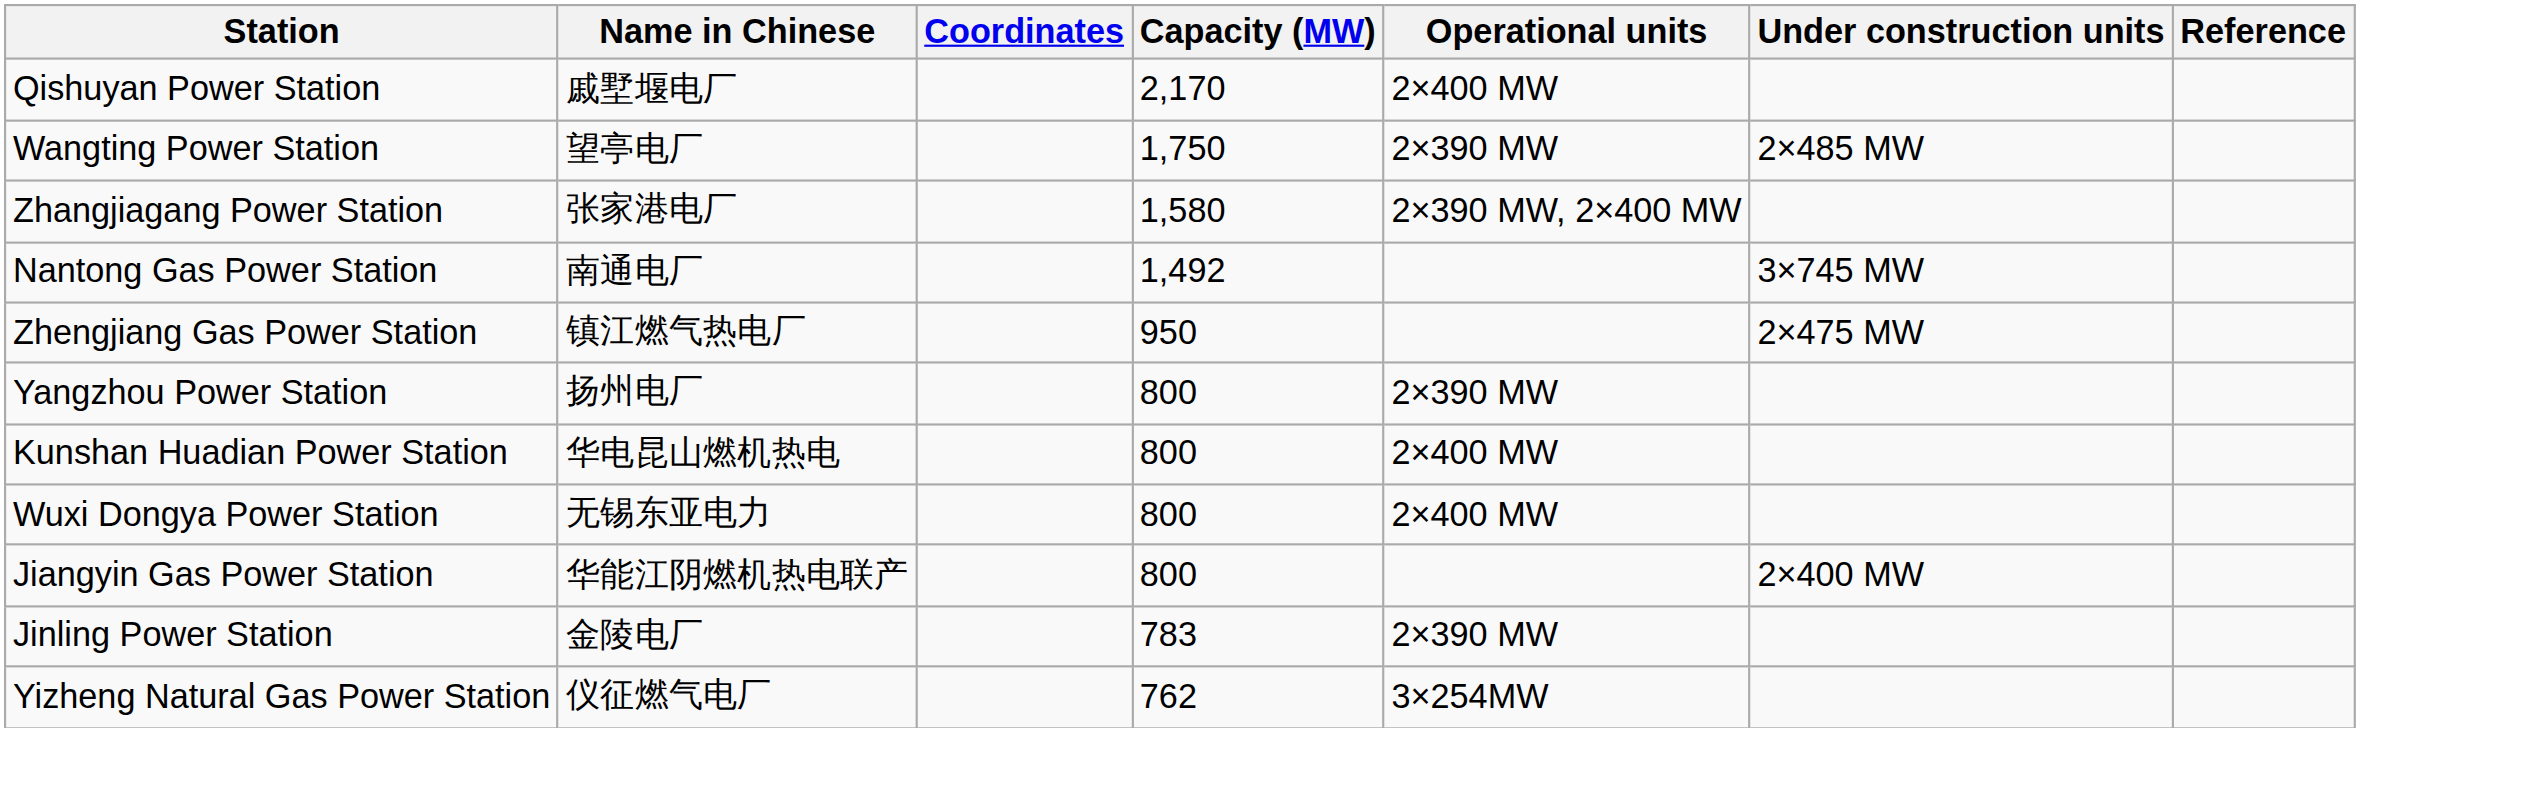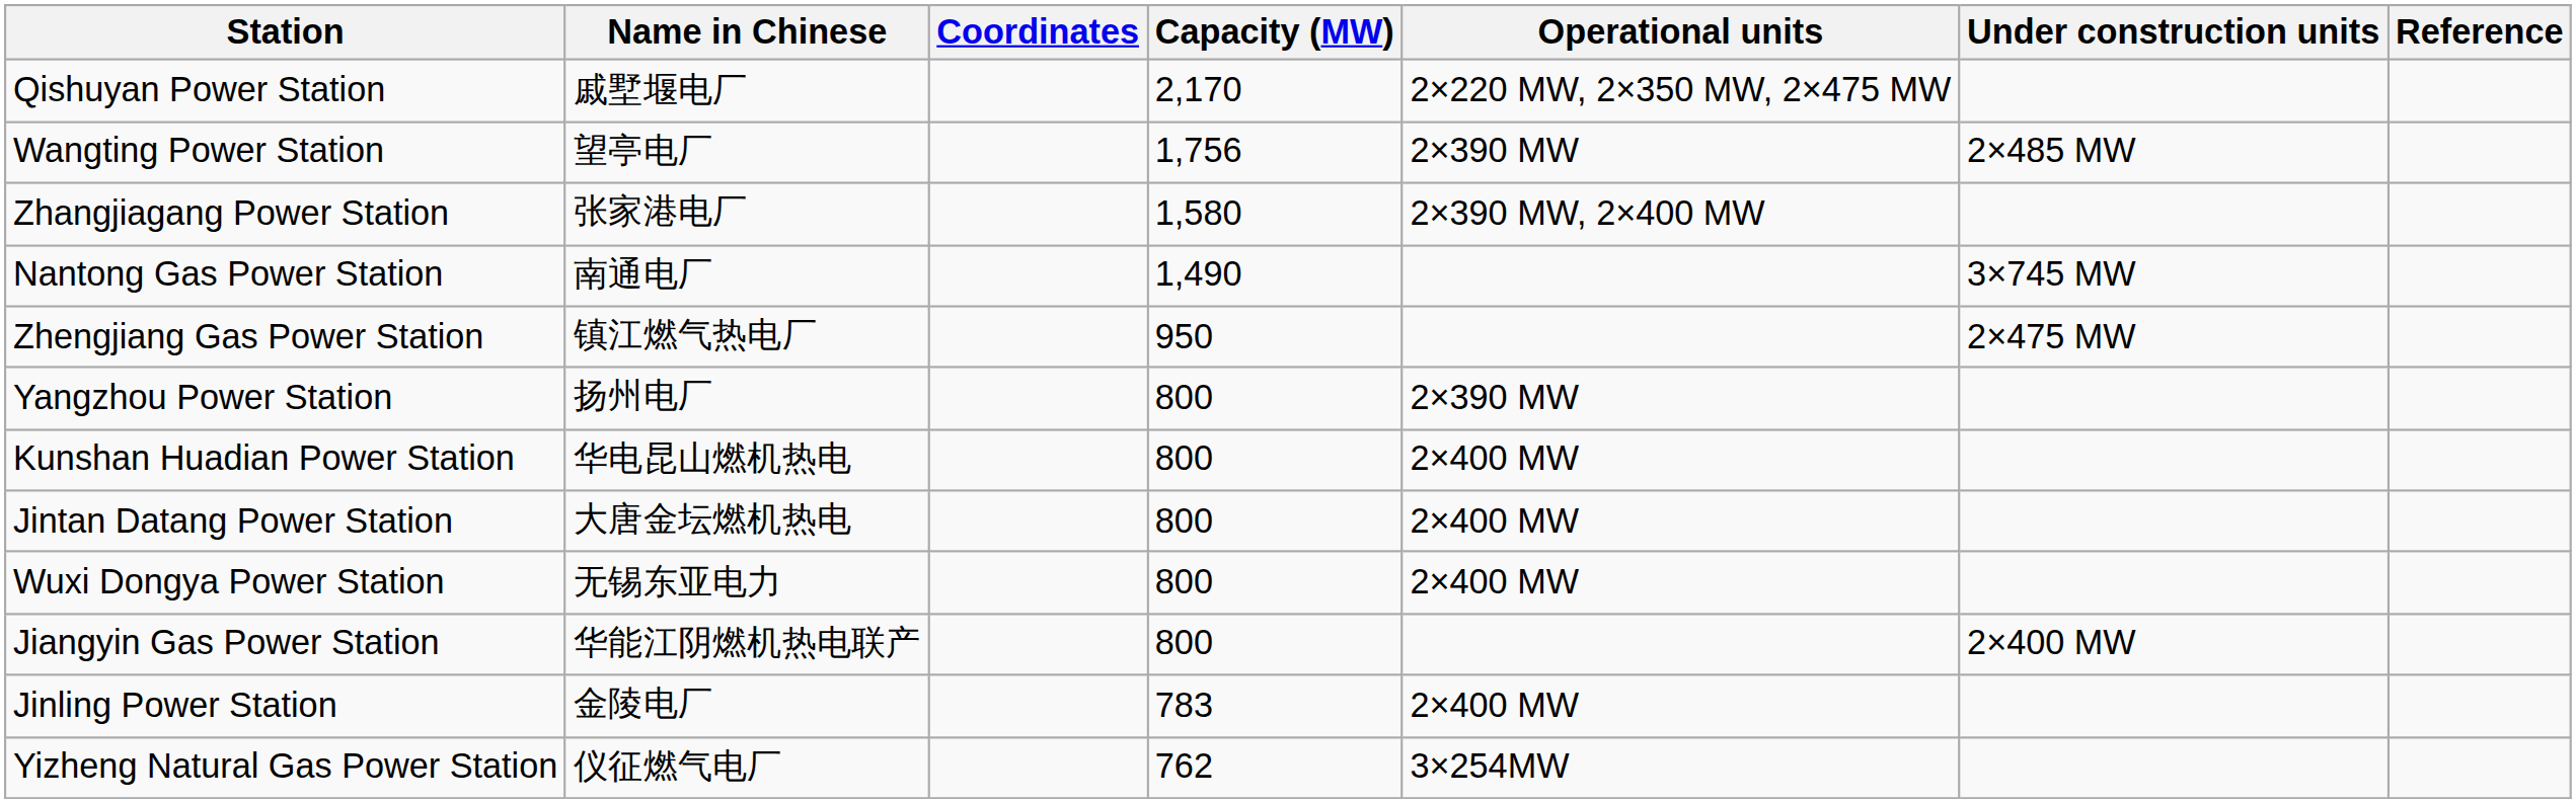 <table class="wikitable sortable">
 <tr>
 <th>Station</th>
 <th>Name in Chinese</th>
 <th><a href='#'>Coordinates</a></th>
 <th>Capacity (<a href='#'>MW</a>)</th>
 <th>Operational units</th>
 <th>Under construction units</th>
 <th>Reference</th>
 </tr>
 <tr>
 <td>Qishuyan Power Station</td>
 <td>戚墅堰电厂</td>
 <td></td>
 <td>2,170</td>
-<td>2×400 MW</td>
+<td>2×220 MW, 2×350 MW, 2×475 MW</td>
 <td></td>
 <td></td>
 </tr>
 <tr>
 <td>Wangting Power Station</td>
 <td>望亭电厂</td>
 <td></td>
-<td>1,750</td>
+<td>1,756</td>
 <td>2×390 MW</td>
 <td>2×485 MW</td>
 <td></td>
 </tr>
 <tr>
 <td>Zhangjiagang Power Station</td>
 <td>张家港电厂</td>
 <td></td>
 <td>1,580</td>
 <td>2×390 MW, 2×400 MW</td>
 <td></td>
 <td></td>
 </tr>
 <tr>
 <td>Nantong Gas Power Station</td>
 <td>南通电厂</td>
 <td></td>
-<td>1,492</td>
+<td>1,490</td>
 <td></td>
 <td>3×745 MW</td>
 <td></td>
 </tr>
 <tr>
 <td>Zhengjiang Gas Power Station</td>
 <td>镇江燃气热电厂</td>
 <td></td>
 <td>950</td>
 <td></td>
 <td>2×475 MW</td>
 <td></td>
 </tr>
 <tr>
 <td>Yangzhou Power Station</td>
 <td>扬州电厂</td>
 <td></td>
 <td>800</td>
 <td>2×390 MW</td>
 <td></td>
 <td></td>
 </tr>
 <tr>
 <td>Kunshan Huadian Power Station</td>
 <td>华电昆山燃机热电</td>
 <td></td>
 <td>800</td>
 <td>2×400 MW</td>
 <td></td>
 <td></td>
 </tr>
 <tr>
+<td>Jintan Datang Power Station</td>
+<td>大唐金坛燃机热电</td>
+<td></td>
+<td>800</td>
+<td>2×400 MW</td>
+<td></td>
+<td></td>
+</tr>
+<tr>
 <td>Wuxi Dongya Power Station</td>
 <td>无锡东亚电力</td>
 <td></td>
 <td>800</td>
 <td>2×400 MW</td>
 <td></td>
 <td></td>
 </tr>
 <tr>
 <td>Jiangyin Gas Power Station</td>
 <td>华能江阴燃机热电联产</td>
 <td></td>
 <td>800</td>
 <td></td>
 <td>2×400 MW</td>
 <td></td>
 </tr>
 <tr>
 <td>Jinling Power Station</td>
 <td>金陵电厂</td>
 <td></td>
 <td>783</td>
-<td>2×390 MW</td>
+<td>2×400 MW</td>
 <td></td>
 <td></td>
 </tr>
 <tr>
 <td>Yizheng Natural Gas Power Station</td>
 <td>仪征燃气电厂</td>
 <td></td>
 <td>762</td>
 <td>3×254MW</td>
 <td></td>
 <td></td>
 </tr>
 </table>
